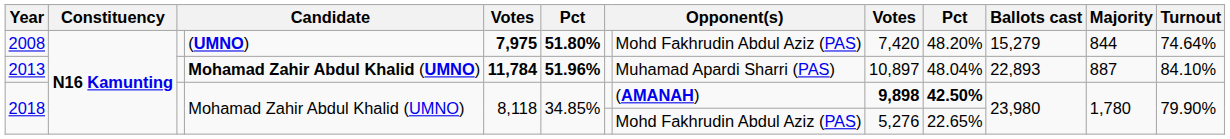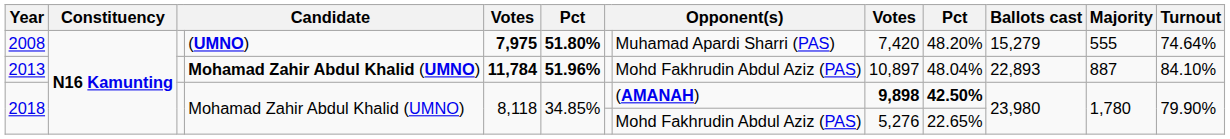 <table class="wikitable" style="margin:0.5em ; font-size:95%">
 <tr>
 <th>Year</th>
 <th>Constituency</th>
 <th colspan=2>Candidate</th>
 <th>Votes</th>
 <th>Pct</th>
 <th colspan=2>Opponent(s)</th>
 <th>Votes</th>
 <th>Pct</th>
 <th>Ballots cast</th>
 <th>Majority</th>
 <th>Turnout</th>
 </tr>
 <tr>
 <td><a href='#'>2008</a></td>
 <td rowspan=4><strong>N16 <a href='#'>Kamunting</a></strong></td>
 <td></td>
 <td> (<a href='#'><strong>UMNO</strong></a>)</td>
 <td align="right"><strong>7,975</strong></td>
 <td><strong>51.80%</strong></td>
 <td></td>
-<td>Mohd Fakhrudin Abdul Aziz (<a href='#'>PAS</a>)</td>
+<td>Muhamad Apardi Sharri (<a href='#'>PAS</a>)</td>
 <td align="right">7,420</td>
 <td>48.20%</td>
 <td>15,279</td>
-<td>844</td>
+<td>555</td>
 <td>74.64%</td>
 </tr>
 <tr>
 <td><a href='#'>2013</a></td>
 <td></td>
 <td><strong>Mohamad Zahir Abdul Khalid</strong> (<a href='#'><strong>UMNO</strong></a>)</td>
 <td align="right"><strong>11,784</strong></td>
 <td><strong>51.96%</strong></td>
 <td></td>
-<td>Muhamad Apardi Sharri (<a href='#'>PAS</a>)</td>
+<td>Mohd Fakhrudin Abdul Aziz (<a href='#'>PAS</a>)</td>
 <td align="right">10,897</td>
 <td>48.04%</td>
 <td>22,893</td>
 <td>887</td>
 <td>84.10%</td>
 </tr>
 <tr>
 <td rowspan=2><a href='#'>2018</a></td>
 <td rowspan=2 ></td>
 <td rowspan=2>Mohamad Zahir Abdul Khalid (<a href='#'>UMNO</a>)</td>
 <td rowspan=2 align="right">8,118</td>
 <td rowspan=2>34.85%</td>
 <td></td>
 <td> (<a href='#'><strong>AMANAH</strong></a>)</td>
 <td align="right"><strong>9,898</strong></td>
 <td><strong>42.50%</strong></td>
 <td rowspan=2>23,980</td>
 <td rowspan=2>1,780</td>
 <td rowspan=2>79.90%</td>
 </tr>
 <tr>
 <td></td>
 <td>Mohd Fakhrudin Abdul Aziz (<a href='#'>PAS</a>)</td>
 <td align="right">5,276</td>
 <td>22.65%</td>
 </tr>
 </table>
